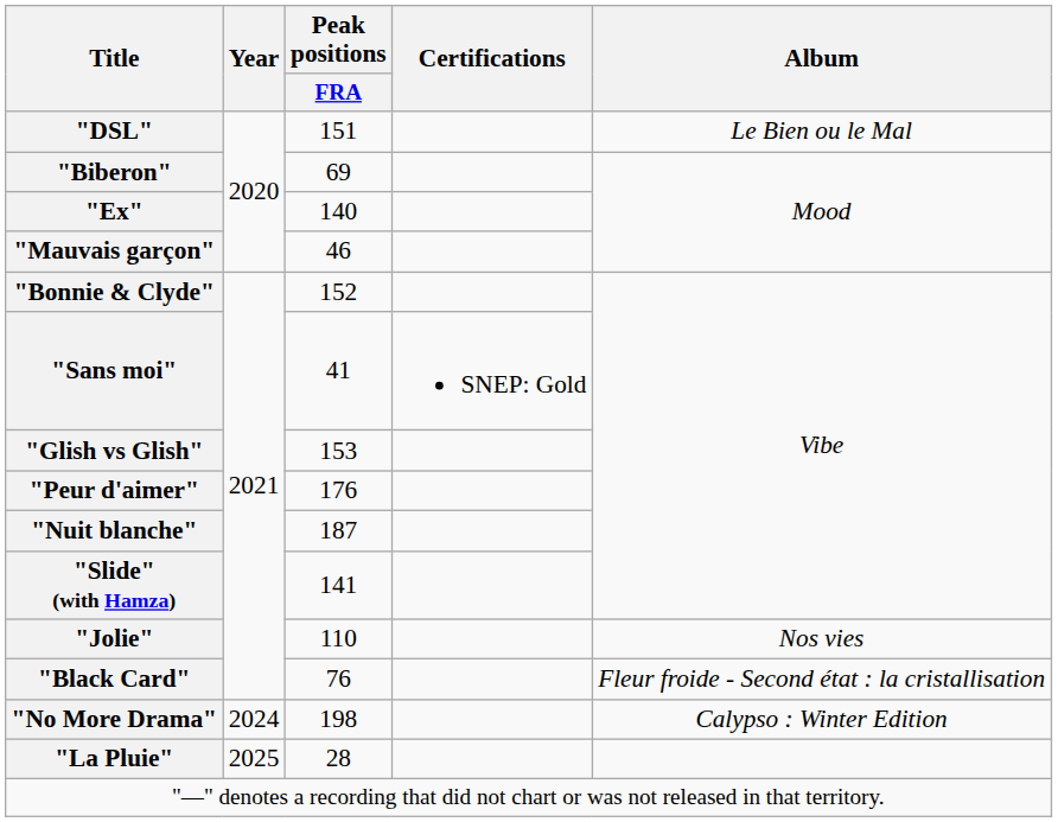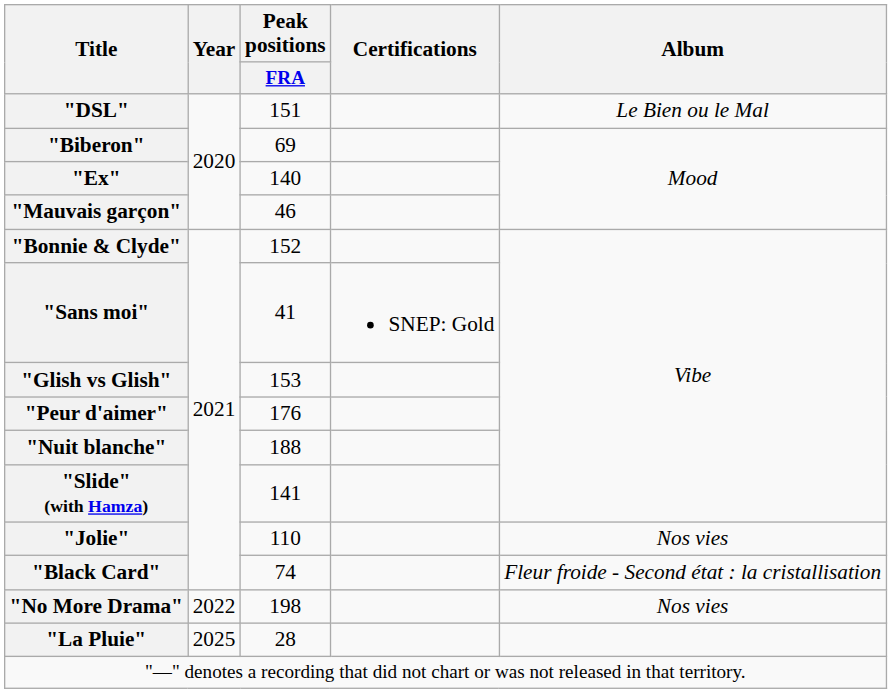 <table class="wikitable plainrowheaders" style="text-align:center">
 <tr>
 <th scope="col" rowspan="2">Title</th>
 <th scope="col" rowspan="2">Year</th>
 <th scope="col" colspan="1">Peak positions</th>
 <th rowspan="2">Certifications</th>
 <th rowspan="2">Album</th>
 </tr>
 <tr>
 <th scope="col" style="width:3em;font-size:90%;"><a href='#'>FRA</a><br></th>
 </tr>
 <tr>
 <th scope="row">"DSL"<br></th>
 <td rowspan=4>2020</td>
 <td>151</td>
 <td></td>
 <td><em>Le Bien ou le Mal</em></td>
 </tr>
 <tr>
 <th scope="row">"Biberon"</th>
 <td>69</td>
 <td></td>
 <td rowspan=3><em>Mood</em></td>
 </tr>
 <tr>
 <th scope="row">"Ex"</th>
 <td>140</td>
 <td></td>
 </tr>
 <tr>
 <th scope="row">"Mauvais garçon"</th>
 <td>46</td>
 <td></td>
 </tr>
 <tr>
 <th scope="row">"Bonnie & Clyde"</th>
 <td rowspan=8>2021</td>
 <td>152</td>
 <td></td>
 <td rowspan=6><em>Vibe</em></td>
 </tr>
 <tr>
 <th scope="row">"Sans moi"<br></th>
 <td>41</td>
 <td><br><ul><li>SNEP: Gold</li></ul></td>
 </tr>
 <tr>
 <th scope="row">"Glish vs Glish"</th>
 <td>153</td>
 <td></td>
 </tr>
 <tr>
 <th scope="row">"Peur d'aimer"</th>
 <td>176</td>
 <td></td>
 </tr>
 <tr>
 <th scope="row">"Nuit blanche"</th>
-<td>187</td>
+<td>188</td>
 <td></td>
 </tr>
 <tr>
 <th scope="row">"Slide"<br><small>(with <a href='#'>Hamza</a>)</small></th>
 <td>141</td>
 <td></td>
 </tr>
 <tr>
 <th scope="row">"Jolie"<br></th>
 <td>110</td>
 <td></td>
 <td><em>Nos vies</em></td>
 </tr>
 <tr>
 <th scope="row">"Black Card"<br></th>
-<td>76</td>
+<td>74</td>
 <td></td>
 <td><em>Fleur froide - Second état : la cristallisation</em></td>
 </tr>
 <tr>
 <th scope="row">"No More Drama"<br></th>
-<td>2024</td>
+<td>2022</td>
 <td>198</td>
 <td></td>
-<td><em>Calypso : Winter Edition</em></td>
+<td><em>Nos vies</em></td>
 </tr>
 <tr>
 <th scope="row">"La Pluie"<br></th>
 <td>2025</td>
 <td>28</td>
 <td></td>
 <td></td>
 </tr>
 <tr>
 <td colspan="6" style="font-size:90%">"—" denotes a recording that did not chart or was not released in that territory.</td>
 </tr>
 </table>
